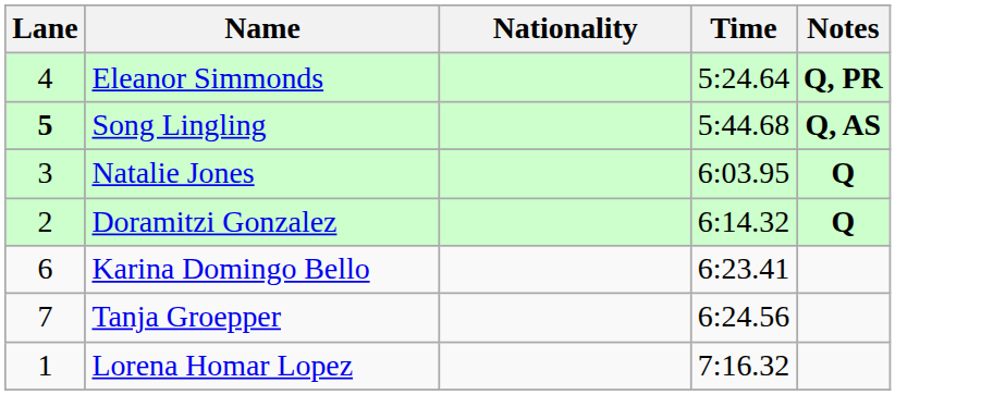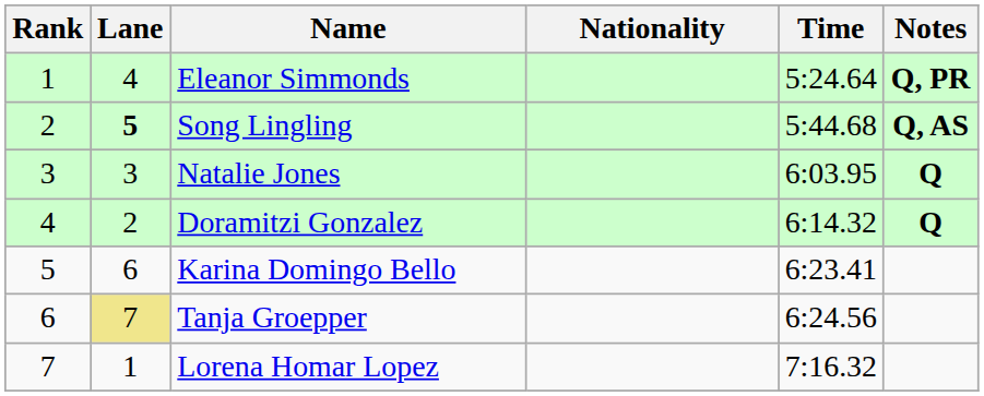 <table class="wikitable sortable" style="text-align:center">
 <tr>
+<th>Rank</th>
 <th>Lane</th>
 <th style="width:180px">Name</th>
 <th style="width:125px">Nationality</th>
 <th>Time</th>
 <th>Notes</th>
 </tr>
 <tr style="background:#cfc;">
+<td>1</td>
 <td>4</td>
 <td style="text-align:left;"><a href='#'>Eleanor Simmonds</a></td>
 <td style="text-align:left;"></td>
 <td>5:24.64</td>
 <td><strong>Q, PR</strong></td>
 </tr>
 <tr style="background:#cfc;">
+<td>2</td>
 <td><strong>5</strong></td>
 <td style="text-align:left;"><a href='#'>Song Lingling</a></td>
 <td style="text-align:left;"></td>
 <td>5:44.68</td>
 <td><strong>Q, AS</strong></td>
 </tr>
 <tr style="background:#cfc;">
 <td>3</td>
+<td>3</td>
 <td style="text-align:left;"><a href='#'>Natalie Jones</a></td>
 <td style="text-align:left;"></td>
 <td>6:03.95</td>
 <td><strong>Q</strong></td>
 </tr>
 <tr style="background:#cfc;">
+<td>4</td>
 <td>2</td>
 <td style="text-align:left;"><a href='#'>Doramitzi Gonzalez</a></td>
 <td style="text-align:left;"></td>
 <td>6:14.32</td>
 <td><strong>Q</strong></td>
 </tr>
 <tr>
+<td>5</td>
 <td>6</td>
 <td style="text-align:left;"><a href='#'>Karina Domingo Bello</a></td>
 <td style="text-align:left;"></td>
 <td>6:23.41</td>
 <td></td>
 </tr>
 <tr>
-<td>7</td>
+<td>6</td>
+<td style="background: khaki;">7</td>
 <td style="text-align:left;"><a href='#'>Tanja Groepper</a></td>
 <td style="text-align:left;"></td>
 <td>6:24.56</td>
 <td></td>
 </tr>
 <tr>
+<td>7</td>
 <td>1</td>
 <td style="text-align:left;"><a href='#'>Lorena Homar Lopez</a></td>
 <td style="text-align:left;"></td>
 <td>7:16.32</td>
 <td></td>
 </tr>
 </table>
